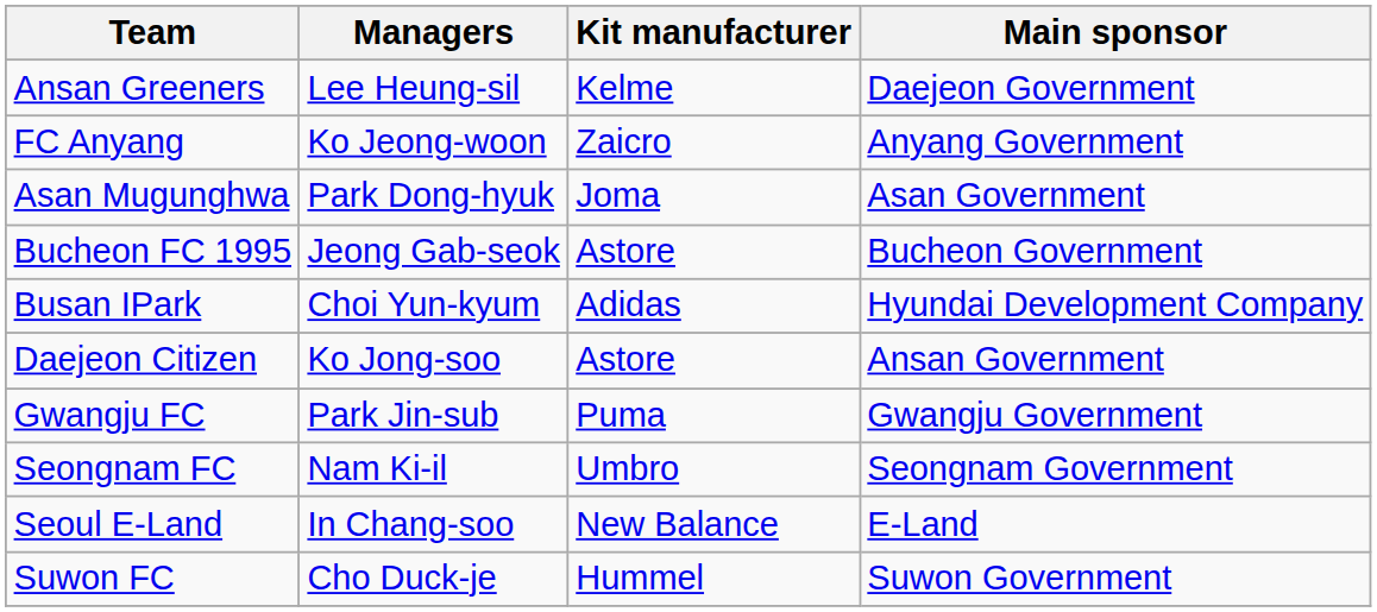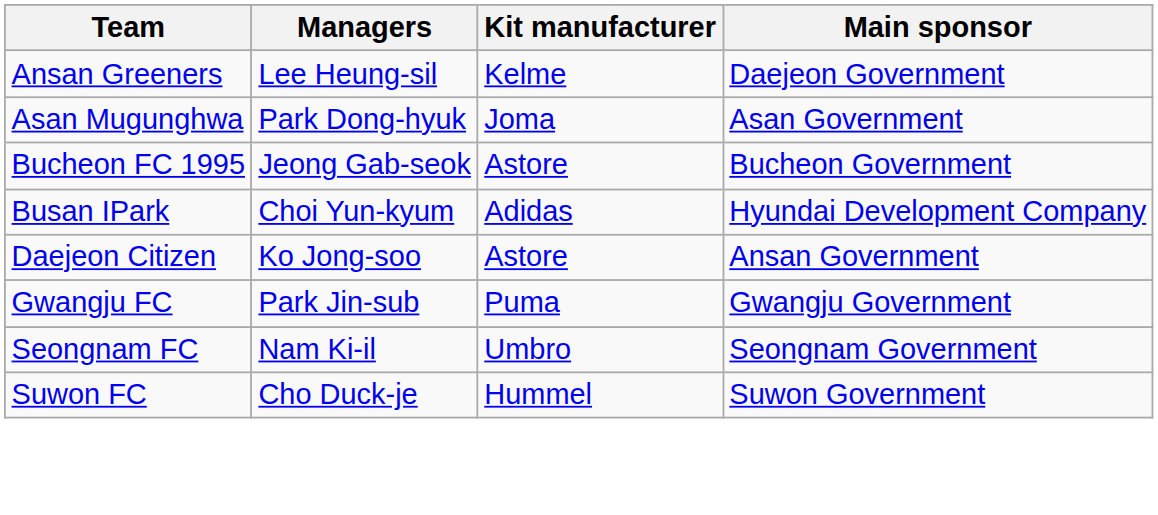 <table class="wikitable sortable" style="text-align: left;">
 <tr>
 <th>Team</th>
 <th>Managers</th>
 <th>Kit manufacturer</th>
 <th>Main sponsor</th>
 </tr>
 <tr>
 <td><a href='#'>Ansan Greeners</a></td>
 <td> <a href='#'>Lee Heung-sil</a></td>
 <td><a href='#'>Kelme</a></td>
 <td><a href='#'>Daejeon Government</a></td>
-</tr>
-<tr>
-<td><a href='#'>FC Anyang</a></td>
-<td> <a href='#'>Ko Jeong-woon</a></td>
-<td><a href='#'>Zaicro</a></td>
-<td><a href='#'>Anyang Government</a></td>
 </tr>
 <tr>
 <td><a href='#'>Asan Mugunghwa</a></td>
 <td> <a href='#'>Park Dong-hyuk</a></td>
 <td><a href='#'>Joma</a></td>
 <td><a href='#'>Asan Government</a></td>
 </tr>
 <tr>
 <td><a href='#'>Bucheon FC 1995</a></td>
 <td> <a href='#'>Jeong Gab-seok</a></td>
 <td><a href='#'>Astore</a></td>
 <td><a href='#'>Bucheon Government</a></td>
 </tr>
 <tr>
 <td><a href='#'>Busan IPark</a></td>
 <td><a href='#'>Choi Yun-kyum</a></td>
 <td><a href='#'>Adidas</a></td>
 <td><a href='#'>Hyundai Development Company</a></td>
 </tr>
 <tr>
 <td><a href='#'>Daejeon Citizen</a></td>
 <td> <a href='#'>Ko Jong-soo</a></td>
 <td><a href='#'>Astore</a></td>
 <td><a href='#'>Ansan Government</a></td>
 </tr>
 <tr>
 <td><a href='#'>Gwangju FC</a></td>
 <td> <a href='#'>Park Jin-sub</a></td>
 <td><a href='#'>Puma</a></td>
 <td><a href='#'>Gwangju Government</a></td>
 </tr>
 <tr>
 <td><a href='#'>Seongnam FC</a></td>
 <td> <a href='#'>Nam Ki-il</a></td>
 <td><a href='#'>Umbro</a></td>
 <td><a href='#'>Seongnam Government</a></td>
 </tr>
 <tr>
-<td><a href='#'>Seoul E-Land</a></td>
-<td> <a href='#'>In Chang-soo</a></td>
-<td><a href='#'>New Balance</a></td>
-<td><a href='#'>E-Land</a></td>
-</tr>
-<tr>
 <td><a href='#'>Suwon FC</a></td>
 <td> <a href='#'>Cho Duck-je</a></td>
 <td><a href='#'>Hummel</a></td>
 <td><a href='#'>Suwon Government</a></td>
 </tr>
 </table>
